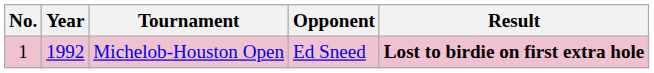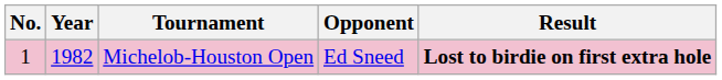 <table class="wikitable" style="font-size:95%;">
 <tr>
 <th>No.</th>
 <th>Year</th>
 <th>Tournament</th>
 <th>Opponent</th>
 <th>Result</th>
 </tr>
 <tr style="background:#F2C1D1;">
 <td align=center>1</td>
-<td><a href='#'>1992</a></td>
+<td><a href='#'>1982</a></td>
 <td><a href='#'>Michelob-Houston Open</a></td>
 <td> <a href='#'>Ed Sneed</a></td>
 <td><strong>Lost to birdie on first extra hole</strong></td>
 </tr>
 </table>
